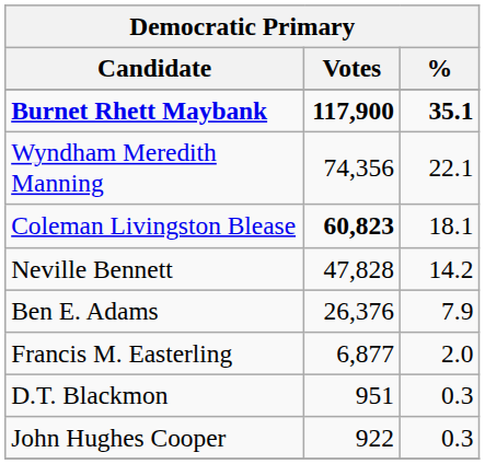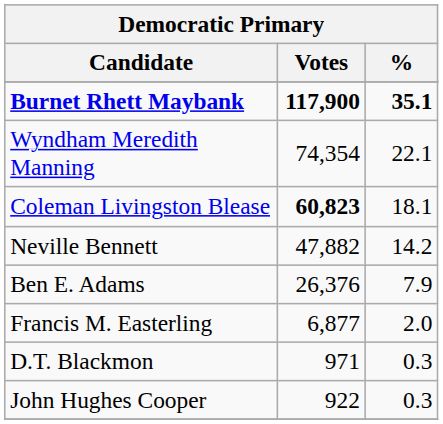 <table class="wikitable" align="left" style="margin:1em 1em 1em 0; background: #f9f9f9; font-size: 95%;">
 <tr style="background-color:#E9E9E9">
 <th colspan="3">Democratic Primary</th>
 </tr>
 <tr style="background-color:#E9E9E9">
 <th colspan="1" style="width: 170px">Candidate</th>
 <th style="width: 50px">Votes</th>
 <th style="width: 40px">%</th>
 </tr>
 <tr>
 </tr>
 <tr>
 <td><strong><a href='#'>Burnet Rhett Maybank</a></strong></td>
 <td align="right"><strong>117,900</strong></td>
 <td align="right"><strong>35.1</strong></td>
 </tr>
 <tr>
 <td><a href='#'>Wyndham Meredith Manning</a></td>
-<td align="right">74,356</td>
+<td align="right">74,354</td>
 <td align="right">22.1</td>
 </tr>
 <tr>
 <td><a href='#'>Coleman Livingston Blease</a></td>
 <td align="right"><strong>60,823</strong></td>
 <td align="right">18.1</td>
 </tr>
 <tr>
 <td>Neville Bennett</td>
-<td align="right">47,828</td>
+<td align="right">47,882</td>
 <td align="right">14.2</td>
 </tr>
 <tr>
 <td>Ben E. Adams</td>
 <td align="right">26,376</td>
 <td align="right">7.9</td>
 </tr>
 <tr>
 <td>Francis M. Easterling</td>
 <td align="right">6,877</td>
 <td align="right">2.0</td>
 </tr>
 <tr>
 <td>D.T. Blackmon</td>
-<td align="right">951</td>
+<td align="right">971</td>
 <td align="right">0.3</td>
 </tr>
 <tr>
 <td>John Hughes Cooper</td>
 <td align="right">922</td>
 <td align="right">0.3</td>
 </tr>
 <tr>
 </tr>
 </table>
